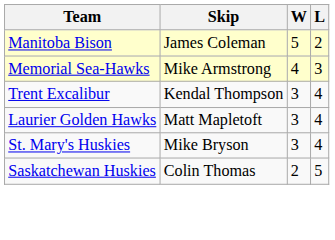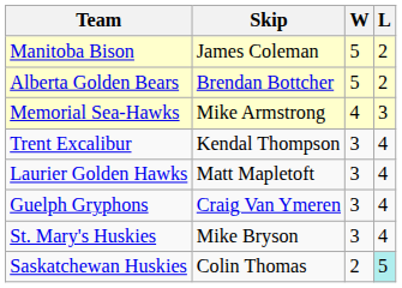 <table class="wikitable">
 <tr>
 <th>Team</th>
 <th>Skip</th>
 <th>W</th>
 <th>L</th>
 </tr>
 <tr bgcolor=#ffffcc>
 <td> <a href='#'>Manitoba Bison</a></td>
 <td>James Coleman</td>
+<td>5</td>
+<td>2</td>
+</tr>
+<tr bgcolor=#ffffcc>
+<td> <a href='#'>Alberta Golden Bears</a></td>
+<td><a href='#'>Brendan Bottcher</a></td>
 <td>5</td>
 <td>2</td>
 </tr>
 <tr bgcolor=#ffffcc>
 <td> <a href='#'>Memorial Sea-Hawks</a></td>
 <td Mike Armstrong (curler)>Mike Armstrong</td>
 <td>4</td>
 <td>3</td>
 </tr>
 <tr>
 <td> <a href='#'>Trent Excalibur</a></td>
 <td>Kendal Thompson</td>
 <td>3</td>
 <td>4</td>
 </tr>
 <tr>
 <td> <a href='#'>Laurier Golden Hawks</a></td>
 <td>Matt Mapletoft</td>
 <td>3</td>
 <td>4</td>
 </tr>
 <tr>
+<td> <a href='#'>Guelph Gryphons</a></td>
+<td><a href='#'>Craig Van Ymeren</a></td>
+<td>3</td>
+<td>4</td>
+</tr>
+<tr>
 <td> <a href='#'>St. Mary's Huskies</a></td>
 <td>Mike Bryson</td>
 <td>3</td>
 <td>4</td>
 </tr>
 <tr>
 <td> <a href='#'>Saskatchewan Huskies</a></td>
 <td>Colin Thomas</td>
 <td>2</td>
-<td>5</td>
+<td style="background: paleturquoise;">5</td>
 </tr>
 </table>
